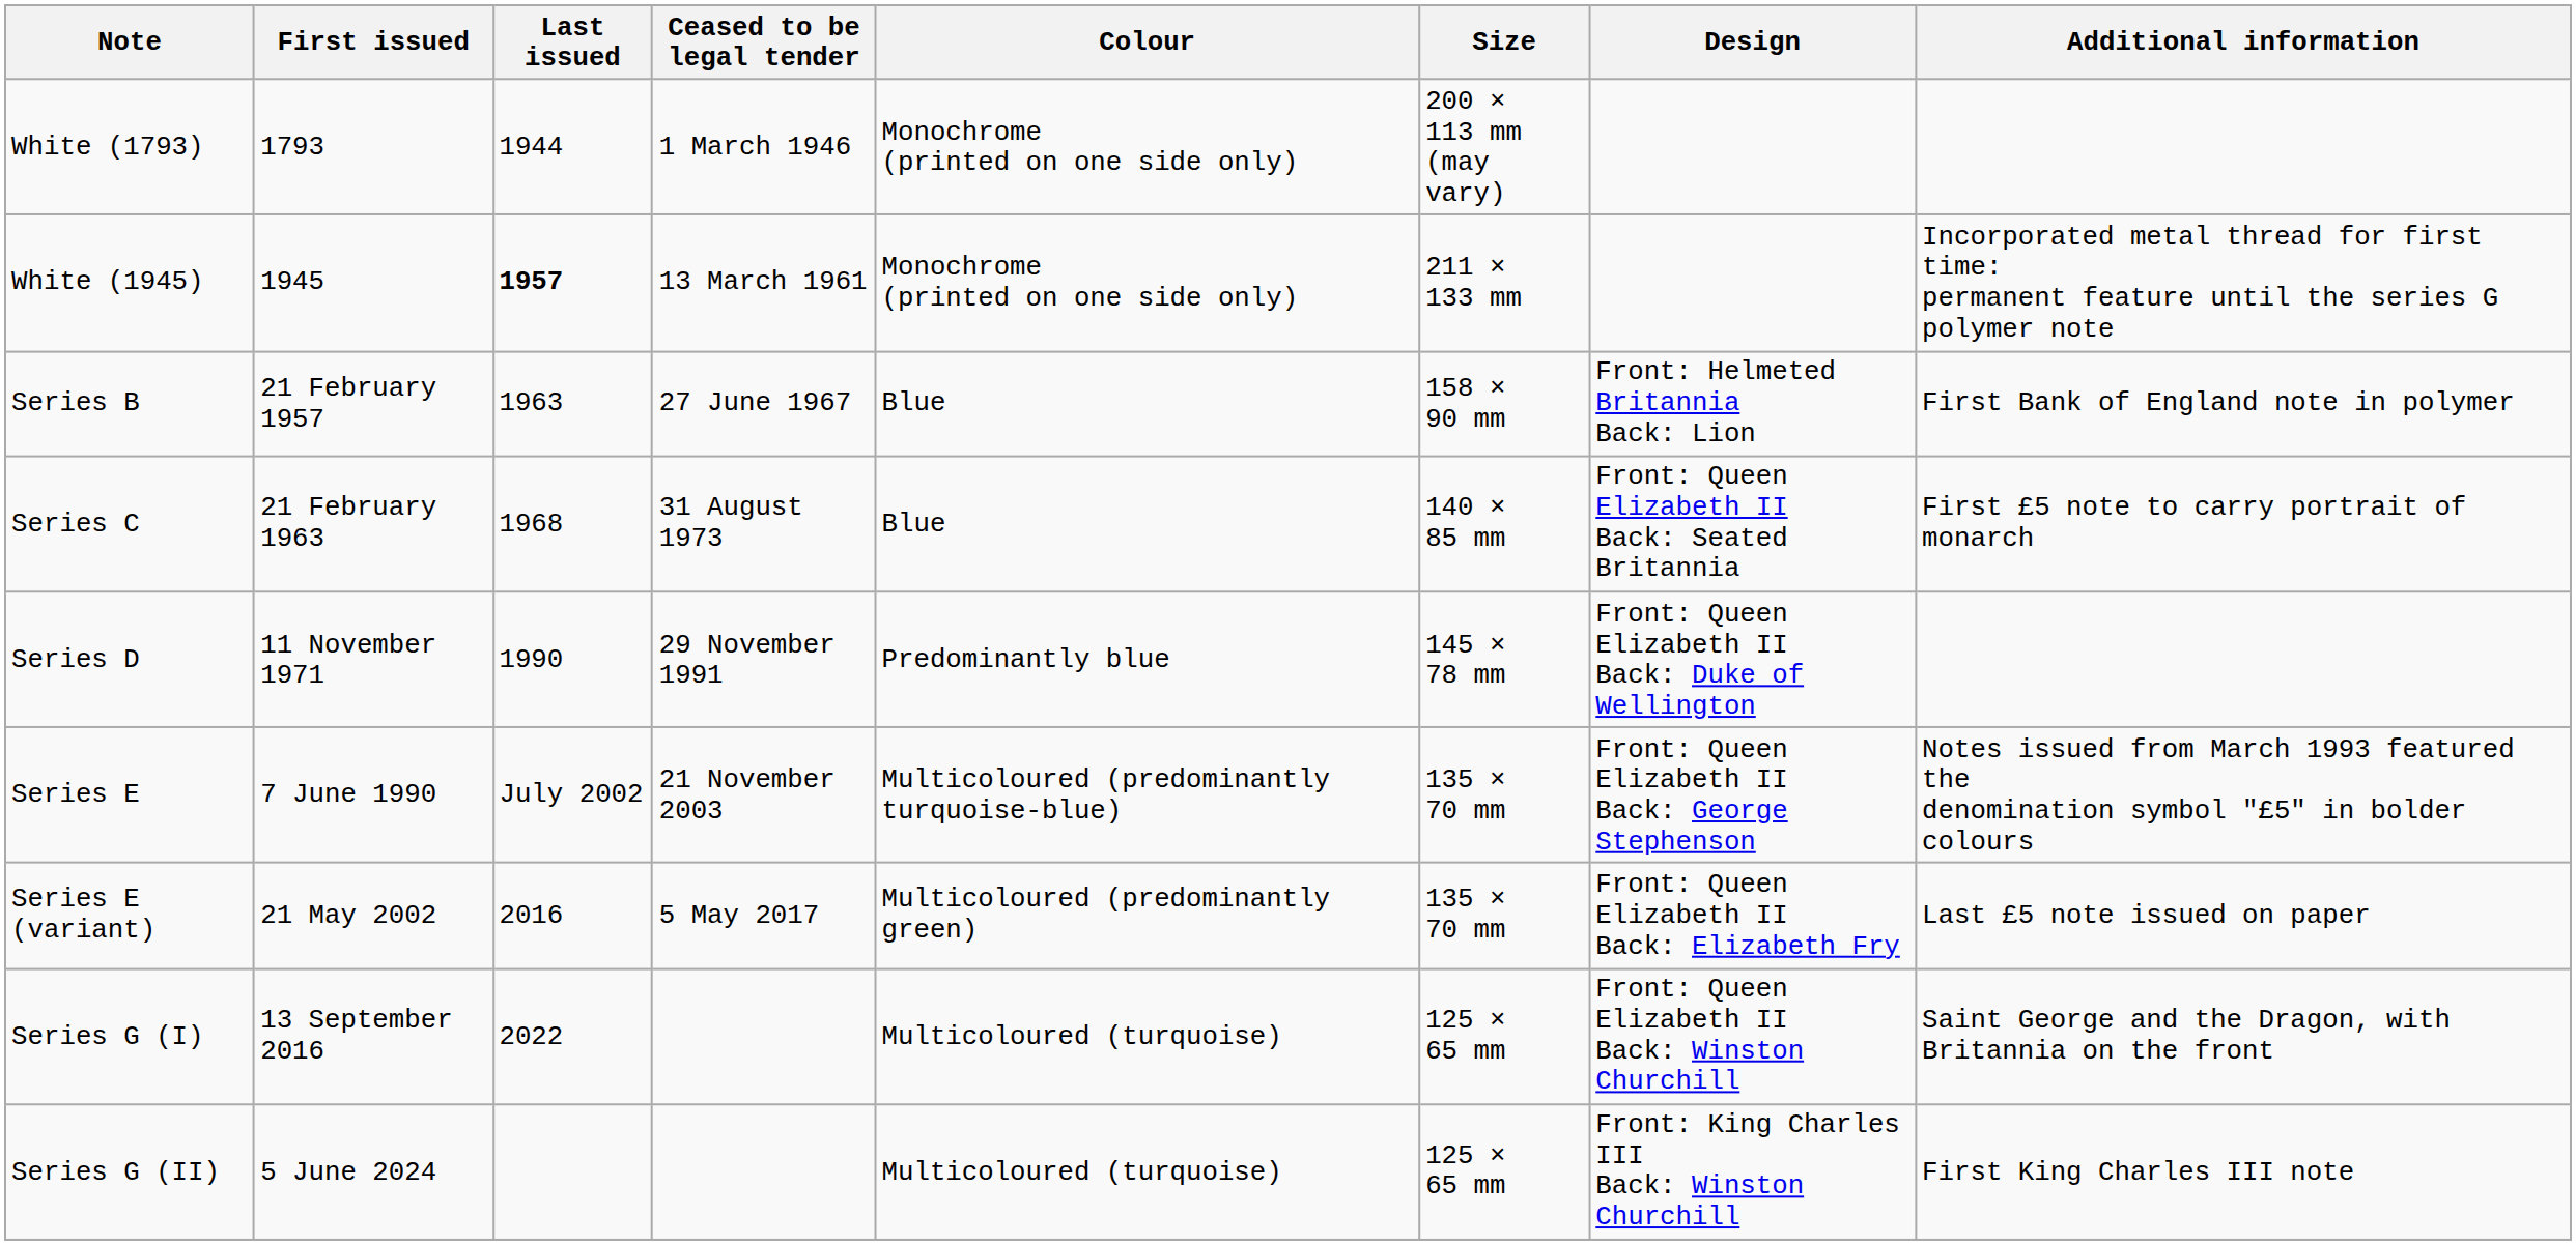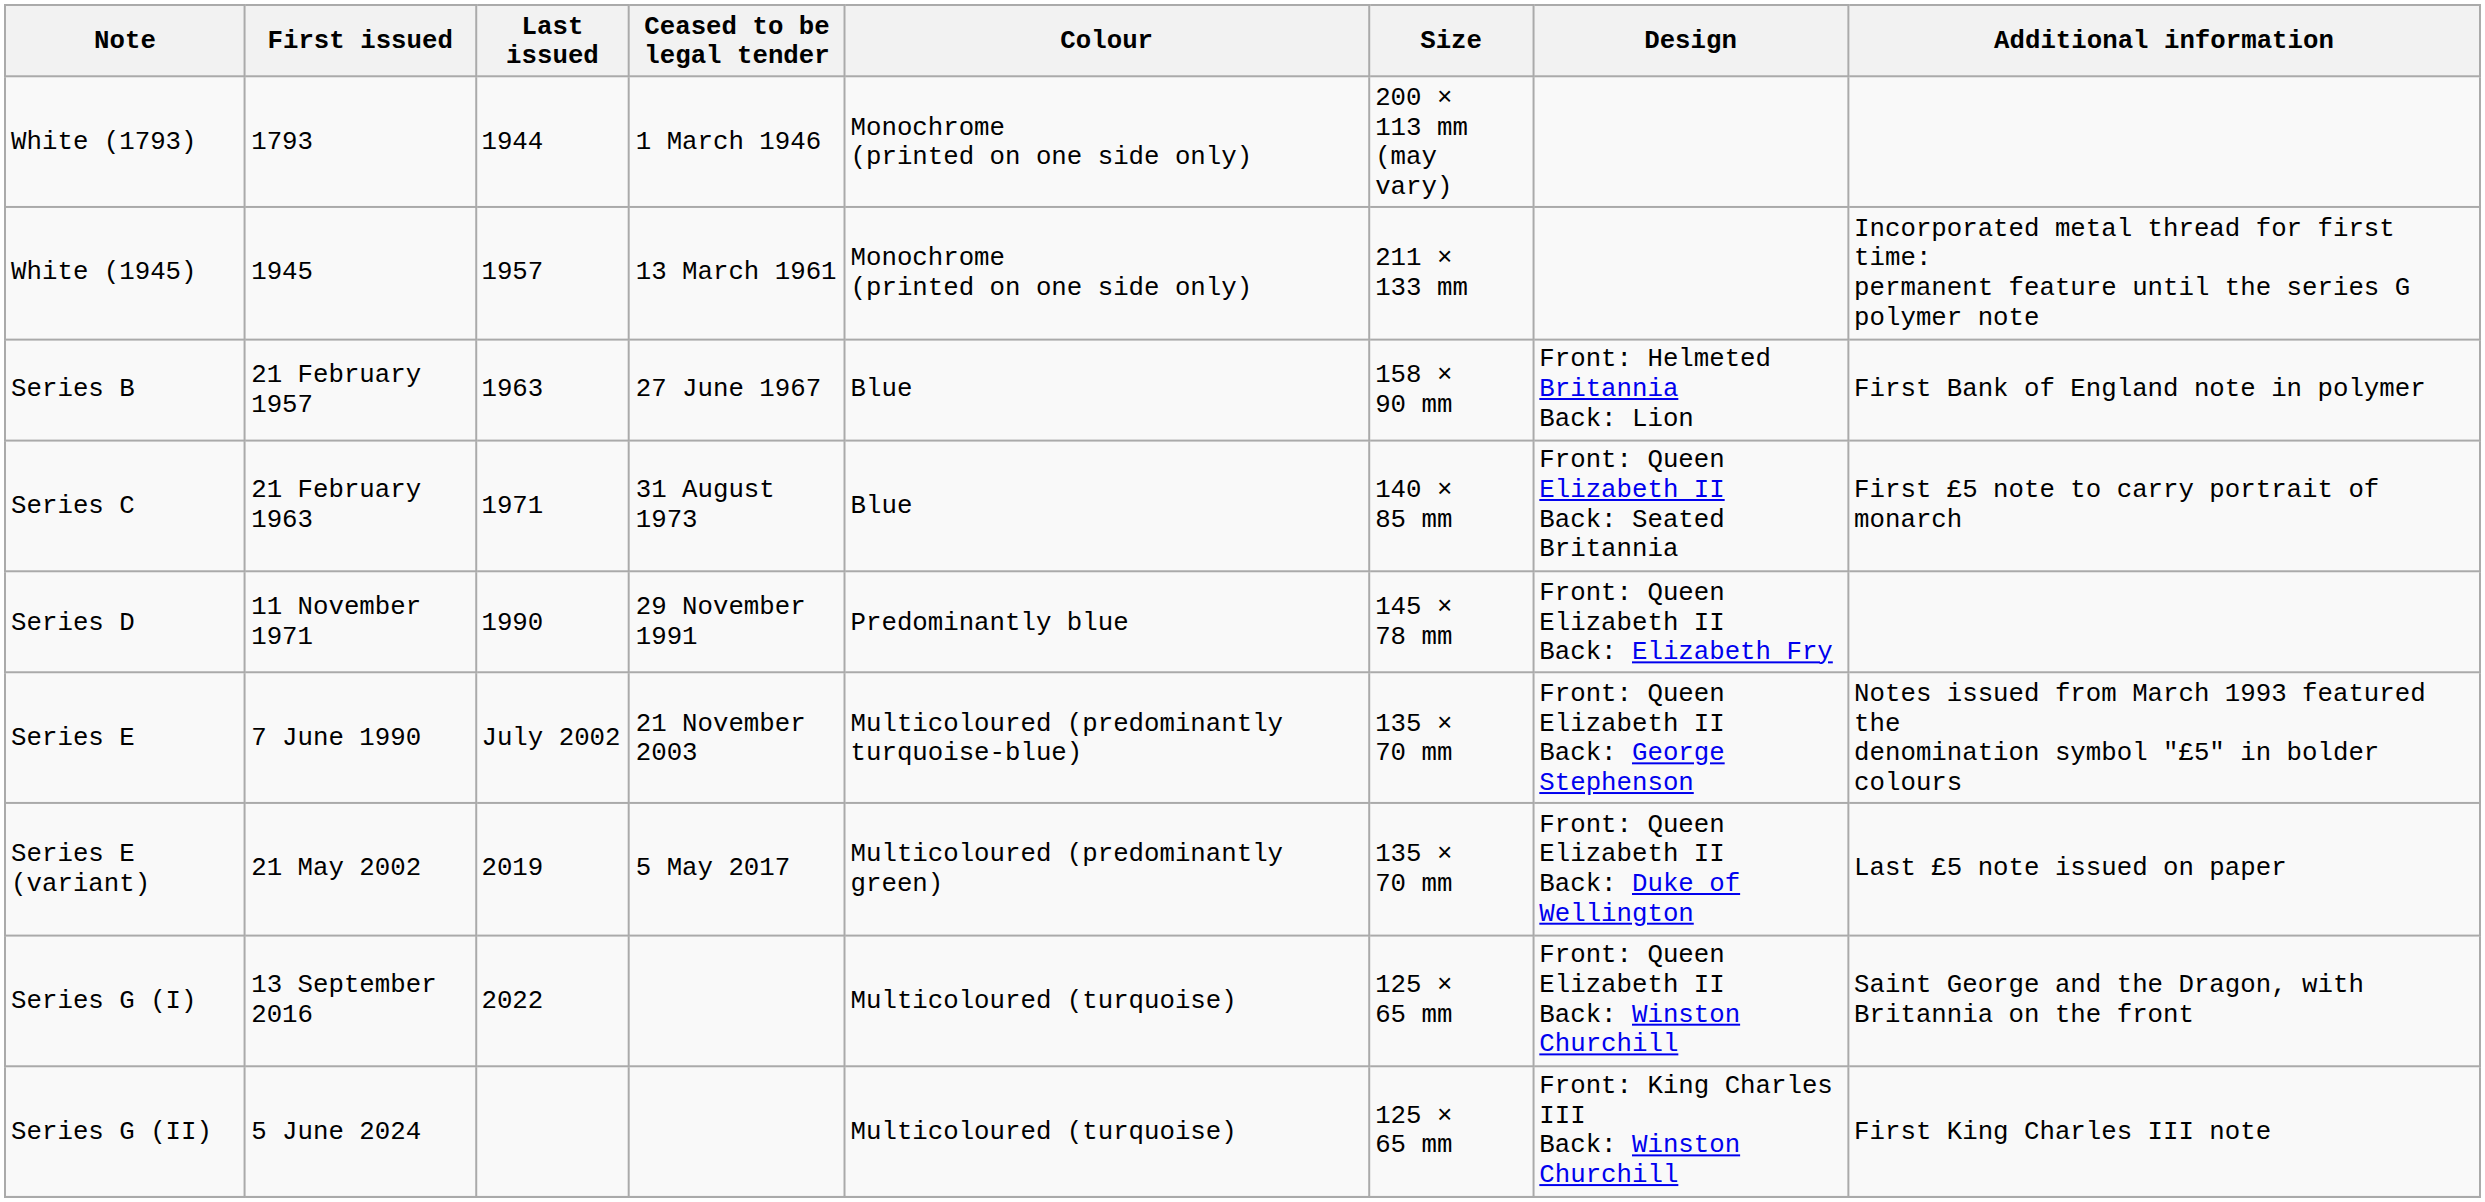 <table class="wikitable">
 <tr>
 <th>Note</th>
 <th>First issued</th>
 <th>Last issued</th>
 <th>Ceased to be<br>legal tender</th>
 <th>Colour</th>
 <th>Size</th>
 <th>Design</th>
 <th>Additional information</th>
 </tr>
 <tr>
 <td>White (1793)</td>
 <td>1793</td>
 <td>1944</td>
 <td>1 March 1946</td>
 <td>Monochrome<br>(printed on one side only)</td>
 <td>200 × 113 mm<br>(may vary)</td>
 <td></td>
 <td></td>
 </tr>
 <tr>
 <td>White (1945)</td>
 <td>1945</td>
-<td><strong>1957</strong></td>
+<td>1957</td>
 <td>13 March 1961</td>
 <td>Monochrome<br>(printed on one side only)</td>
 <td>211 × 133 mm</td>
 <td></td>
 <td>Incorporated metal thread for first time:<br>permanent feature until the series G polymer note</td>
 </tr>
 <tr>
 <td>Series B</td>
 <td>21 February 1957</td>
 <td>1963</td>
 <td>27 June 1967</td>
 <td>Blue</td>
 <td>158 × 90 mm</td>
 <td>Front: Helmeted <a href='#'>Britannia</a><br>Back: Lion</td>
 <td>First Bank of England note in polymer</td>
 </tr>
 <tr>
 <td>Series C</td>
 <td>21 February 1963</td>
-<td>1968</td>
+<td>1971</td>
 <td>31 August 1973</td>
 <td>Blue</td>
 <td>140 × 85 mm</td>
 <td>Front: Queen <a href='#'>Elizabeth II</a><br>Back: Seated Britannia</td>
 <td>First £5 note to carry portrait of monarch</td>
 </tr>
 <tr>
 <td>Series D</td>
 <td>11 November 1971</td>
 <td>1990</td>
 <td>29 November 1991</td>
 <td>Predominantly blue</td>
 <td>145 × 78 mm</td>
-<td>Front: Queen Elizabeth II<br>Back: <a href='#'>Duke of Wellington</a></td>
+<td>Front: Queen Elizabeth II<br>Back: <a href='#'>Elizabeth Fry</a></td>
 <td></td>
 </tr>
 <tr>
 <td>Series E</td>
 <td>7 June 1990</td>
 <td>July 2002</td>
 <td>21 November 2003</td>
 <td>Multicoloured (predominantly turquoise-blue)</td>
 <td>135 × 70 mm</td>
 <td>Front: Queen Elizabeth II<br>Back: <a href='#'>George Stephenson</a></td>
 <td>Notes issued from March 1993 featured the<br>denomination symbol "£5" in bolder colours</td>
 </tr>
 <tr>
 <td>Series E (variant)</td>
 <td>21 May 2002</td>
-<td>2016</td>
+<td>2019</td>
 <td>5 May 2017</td>
 <td>Multicoloured (predominantly green)</td>
 <td>135 × 70 mm</td>
-<td>Front: Queen Elizabeth II<br>Back: <a href='#'>Elizabeth Fry</a></td>
+<td>Front: Queen Elizabeth II<br>Back: <a href='#'>Duke of Wellington</a></td>
 <td>Last £5 note issued on paper</td>
 </tr>
 <tr>
 <td>Series G (I)</td>
 <td>13 September 2016</td>
 <td>2022</td>
 <td></td>
 <td>Multicoloured (turquoise)</td>
 <td>125 × 65 mm</td>
 <td>Front: Queen Elizabeth II<br>Back: <a href='#'>Winston Churchill</a></td>
 <td>Saint George and the Dragon, with Britannia on the front</td>
 </tr>
 <tr>
 <td>Series G (II)</td>
 <td>5 June 2024</td>
 <td></td>
 <td></td>
 <td>Multicoloured (turquoise)</td>
 <td>125 × 65 mm</td>
 <td>Front: King Charles III<br>Back: <a href='#'>Winston Churchill</a></td>
 <td>First King Charles III note</td>
 </tr>
 <tr>
 </tr>
 </table>
